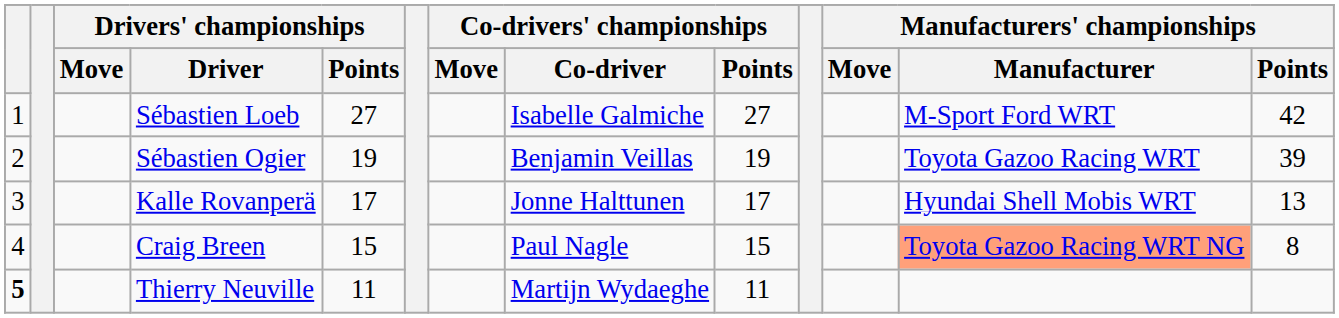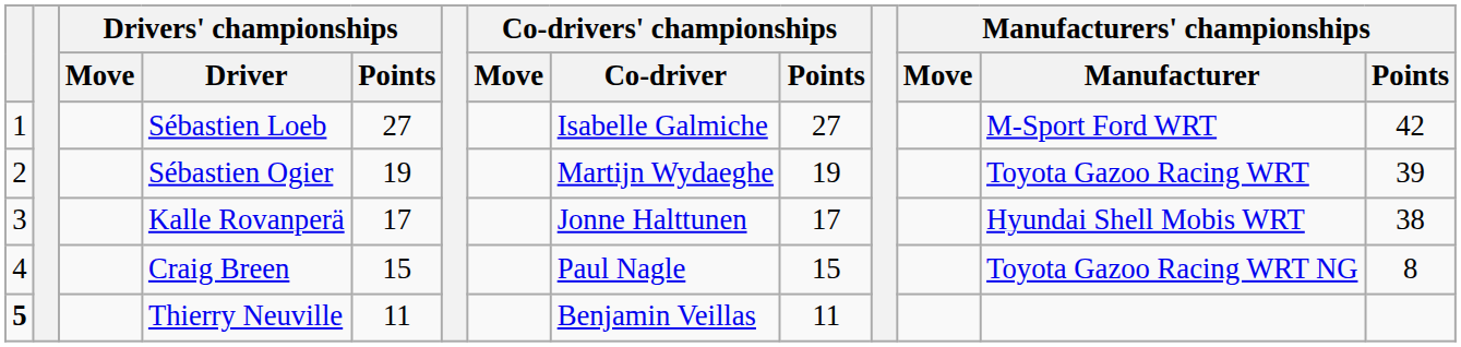 <table class="wikitable" style="font-size:85%;">
 <tr>
 <th rowspan="2"></th>
 <th rowspan="7" style="width:5px;"></th>
 <th colspan="3">Drivers' championships</th>
 <th rowspan="7" style="width:5px;"></th>
 <th colspan="3" nowrap>Co-drivers' championships</th>
 <th rowspan="7" style="width:5px;"></th>
 <th colspan="3" nowrap>Manufacturers' championships</th>
 </tr>
 <tr>
 <th>Move</th>
 <th>Driver</th>
 <th>Points</th>
 <th>Move</th>
 <th>Co-driver</th>
 <th>Points</th>
 <th>Move</th>
 <th>Manufacturer</th>
 <th>Points</th>
 </tr>
 <tr>
 <td align="center">1</td>
 <td align="center"></td>
 <td><a href='#'>Sébastien Loeb</a></td>
 <td align="center">27</td>
 <td align="center"></td>
 <td><a href='#'>Isabelle Galmiche</a></td>
 <td align="center">27</td>
 <td align="center"></td>
 <td><a href='#'>M-Sport Ford WRT</a></td>
 <td align="center">42</td>
 </tr>
 <tr>
 <td align="center">2</td>
 <td align="center"></td>
 <td><a href='#'>Sébastien Ogier</a></td>
 <td align="center">19</td>
 <td align="center"></td>
-<td><a href='#'>Benjamin Veillas</a></td>
+<td><a href='#'>Martijn Wydaeghe</a></td>
 <td align="center">19</td>
 <td align="center"></td>
 <td><a href='#'>Toyota Gazoo Racing WRT</a></td>
 <td align="center">39</td>
 </tr>
 <tr>
 <td align="center">3</td>
 <td align="center"></td>
 <td><a href='#'>Kalle Rovanperä</a></td>
 <td align="center">17</td>
 <td align="center"></td>
 <td><a href='#'>Jonne Halttunen</a></td>
 <td align="center">17</td>
 <td align="center"></td>
 <td><a href='#'>Hyundai Shell Mobis WRT</a></td>
-<td align="center">13</td>
+<td align="center">38</td>
 </tr>
 <tr>
 <td align="center">4</td>
 <td align="center"></td>
 <td><a href='#'>Craig Breen</a></td>
 <td align="center">15</td>
 <td align="center"></td>
 <td><a href='#'>Paul Nagle</a></td>
 <td align="center">15</td>
 <td align="center"></td>
-<td style="background: lightsalmon;"><a href='#'>Toyota Gazoo Racing WRT NG</a></td>
+<td><a href='#'>Toyota Gazoo Racing WRT NG</a></td>
 <td align="center">8</td>
 </tr>
 <tr>
 <td align="center"><strong>5</strong></td>
 <td align="center"></td>
 <td><a href='#'>Thierry Neuville</a></td>
 <td align="center">11</td>
 <td align="center"></td>
-<td><a href='#'>Martijn Wydaeghe</a></td>
+<td><a href='#'>Benjamin Veillas</a></td>
 <td align="center">11</td>
 <td></td>
 <td></td>
 <td></td>
 </tr>
 </table>
